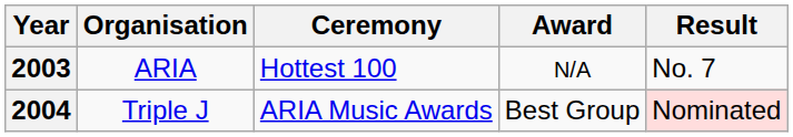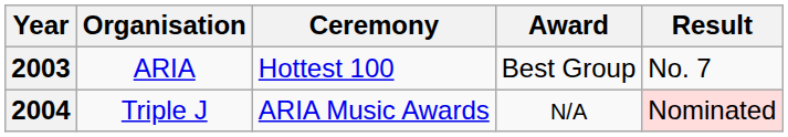 <table class="wikitable">
 <tr>
 <th>Year</th>
 <th>Organisation</th>
 <th>Ceremony</th>
 <th>Award</th>
 <th>Result</th>
 </tr>
 <tr>
 <th>2003</th>
 <td align=center><a href='#'>ARIA</a></td>
 <td><a href='#'>Hottest 100</a></td>
-<td align=center><small>N/A</small></td>
+<td>Best Group</td>
 <td>No. 7</td>
 </tr>
 <tr>
 <th>2004</th>
 <td align=center><a href='#'>Triple J</a></td>
 <td><a href='#'>ARIA Music Awards</a></td>
-<td>Best Group</td>
+<td align=center><small>N/A</small></td>
 <td style="background:#fdd;">Nominated</td>
 </tr>
 </table>
